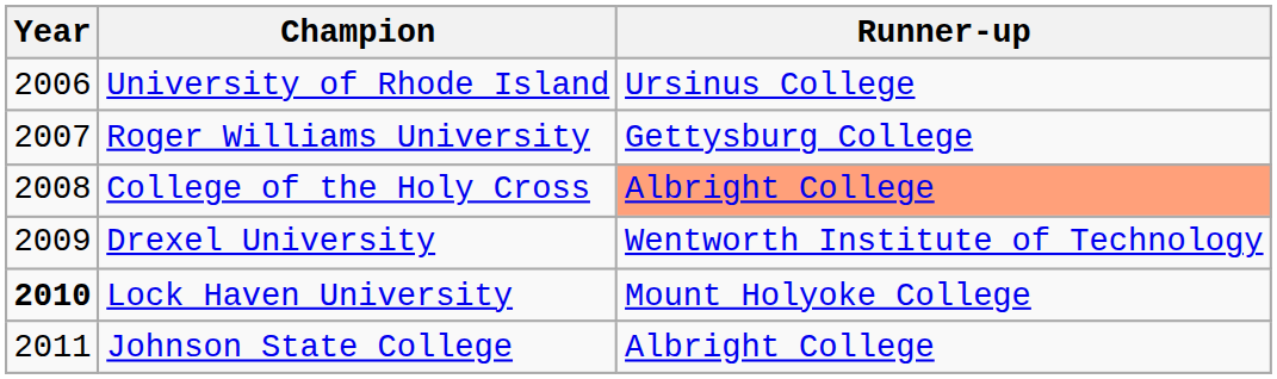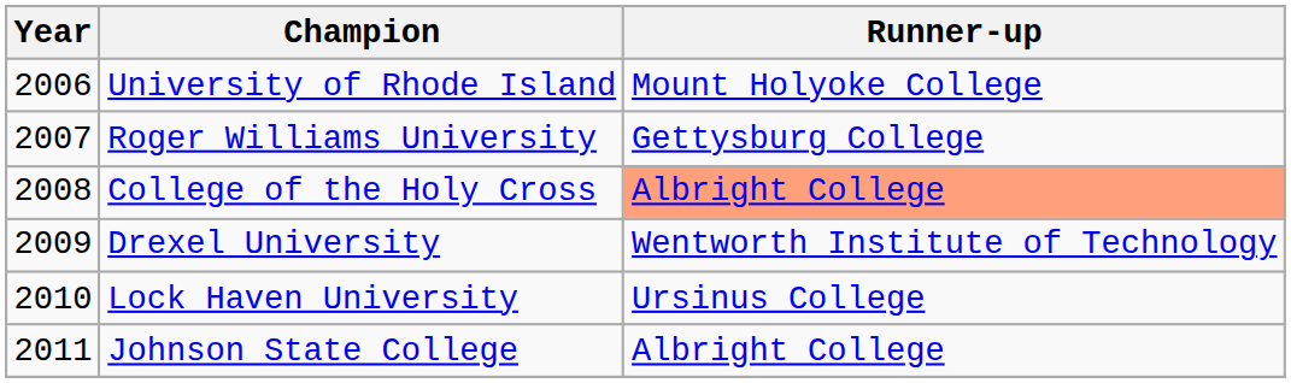 <table class="wikitable">
 <tr>
 <th>Year</th>
 <th>Champion</th>
 <th>Runner-up</th>
 </tr>
 <tr>
 <td>2006</td>
 <td><a href='#'>University of Rhode Island</a></td>
-<td><a href='#'>Ursinus College</a></td>
+<td><a href='#'>Mount Holyoke College</a></td>
 </tr>
 <tr>
 <td>2007</td>
 <td><a href='#'>Roger Williams University</a></td>
 <td><a href='#'>Gettysburg College</a></td>
 </tr>
 <tr>
 <td>2008</td>
 <td><a href='#'>College of the Holy Cross</a></td>
 <td style="background: lightsalmon;"><a href='#'>Albright College</a></td>
 </tr>
 <tr>
 <td>2009</td>
 <td><a href='#'>Drexel University</a></td>
 <td><a href='#'>Wentworth Institute of Technology</a></td>
 </tr>
 <tr>
-<td><strong>2010</strong></td>
+<td>2010</td>
 <td><a href='#'>Lock Haven University</a></td>
-<td><a href='#'>Mount Holyoke College</a></td>
+<td><a href='#'>Ursinus College</a></td>
 </tr>
 <tr>
 <td>2011</td>
 <td><a href='#'>Johnson State College</a></td>
 <td><a href='#'>Albright College</a></td>
 </tr>
 </table>
